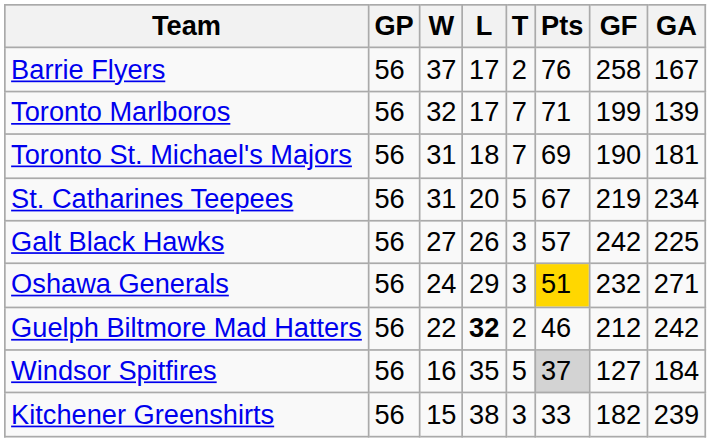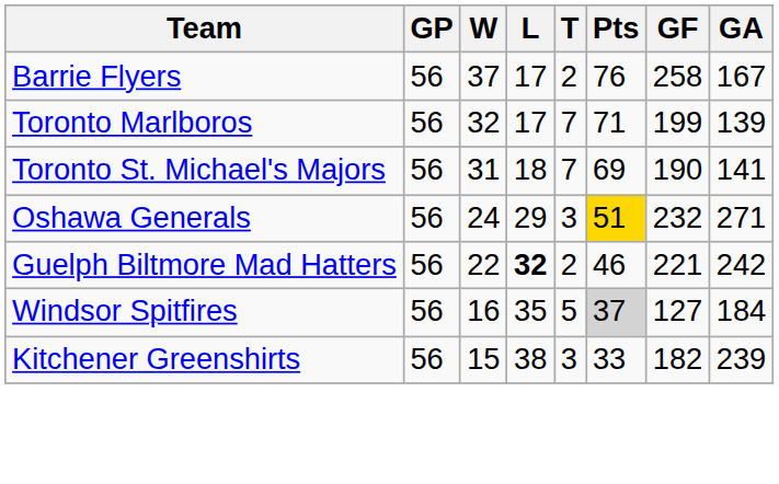 <table class="wikitable">
 <tr>
 <th>Team</th>
 <th>GP</th>
 <th>W</th>
 <th>L</th>
 <th>T</th>
 <th>Pts</th>
 <th>GF</th>
 <th>GA</th>
 </tr>
 <tr>
 <td><a href='#'>Barrie Flyers</a></td>
 <td>56</td>
 <td>37</td>
 <td>17</td>
 <td>2</td>
 <td>76</td>
 <td>258</td>
 <td>167</td>
 </tr>
 <tr>
 <td><a href='#'>Toronto Marlboros</a></td>
 <td>56</td>
 <td>32</td>
 <td>17</td>
 <td>7</td>
 <td>71</td>
 <td>199</td>
 <td>139</td>
 </tr>
 <tr>
 <td><a href='#'>Toronto St. Michael's Majors</a></td>
 <td>56</td>
 <td>31</td>
 <td>18</td>
 <td>7</td>
 <td>69</td>
 <td>190</td>
-<td>181</td>
-</tr>
-<tr>
-<td><a href='#'>St. Catharines Teepees</a></td>
-<td>56</td>
-<td>31</td>
-<td>20</td>
-<td>5</td>
-<td>67</td>
-<td>219</td>
-<td>234</td>
-</tr>
-<tr>
-<td><a href='#'>Galt Black Hawks</a></td>
-<td>56</td>
-<td>27</td>
-<td>26</td>
-<td>3</td>
-<td>57</td>
-<td>242</td>
-<td>225</td>
+<td>141</td>
 </tr>
 <tr>
 <td><a href='#'>Oshawa Generals</a></td>
 <td>56</td>
 <td>24</td>
 <td>29</td>
 <td>3</td>
 <td style="background: gold;">51</td>
 <td>232</td>
 <td>271</td>
 </tr>
 <tr>
 <td><a href='#'>Guelph Biltmore Mad Hatters</a></td>
 <td>56</td>
 <td>22</td>
 <td><strong>32</strong></td>
 <td>2</td>
 <td>46</td>
-<td>212</td>
+<td>221</td>
 <td>242</td>
 </tr>
 <tr>
 <td><a href='#'>Windsor Spitfires</a></td>
 <td>56</td>
 <td>16</td>
 <td>35</td>
 <td>5</td>
 <td style="background: lightgrey;">37</td>
 <td>127</td>
 <td>184</td>
 </tr>
 <tr>
 <td><a href='#'>Kitchener Greenshirts</a></td>
 <td>56</td>
 <td>15</td>
 <td>38</td>
 <td>3</td>
 <td>33</td>
 <td>182</td>
 <td>239</td>
 </tr>
 </table>
